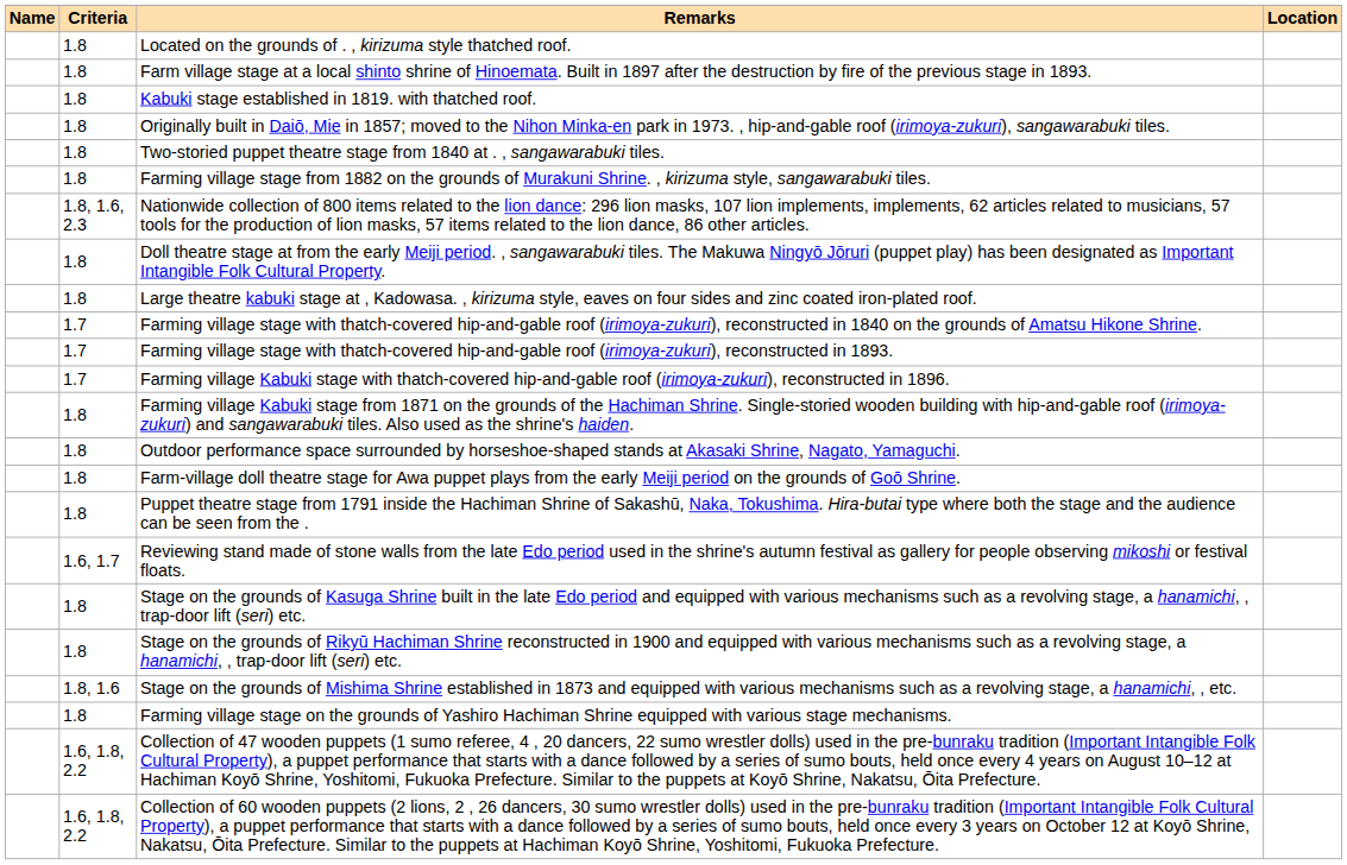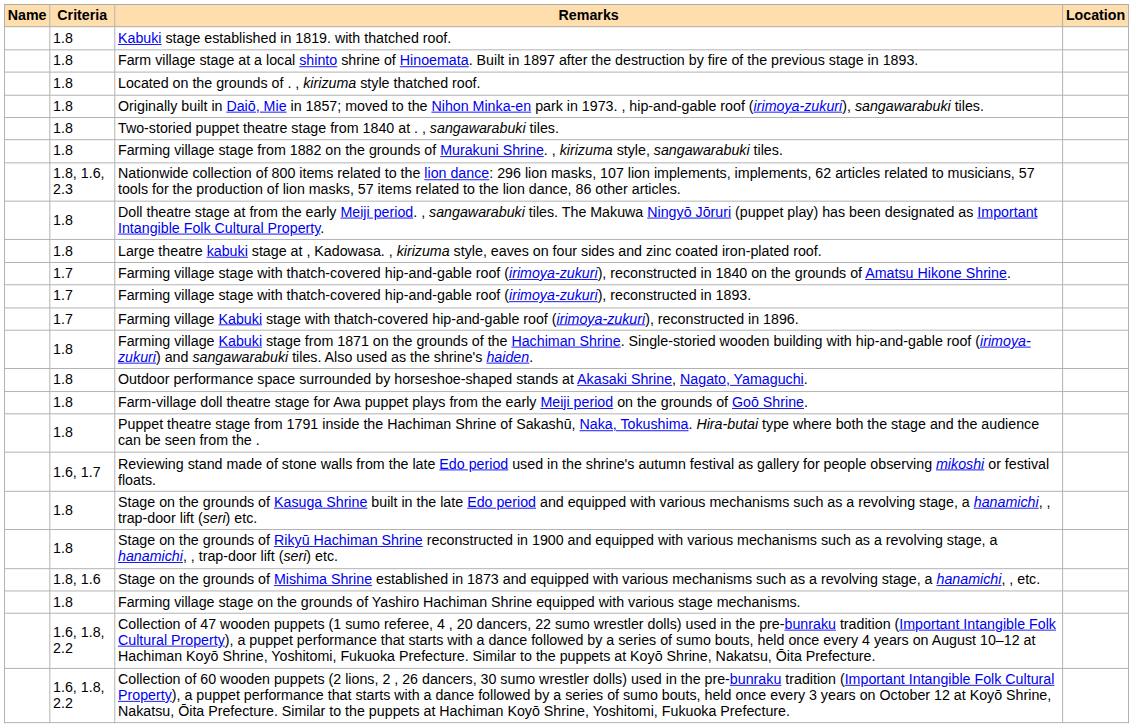 <table class="wikitable sortable" width="100%" style="background:#ffffff;">
 <tr>
 </tr>
 <tr>
 <th scope="col" align="left" style="background:#ffdead;">Name</th>
 <th scope="col" align="left" style="background:#ffdead;">Criteria</th>
 <th scope="col" align="left" style="background:#ffdead;" class="unsortable">Remarks</th>
 <th scope="col" style="background:#ffdead;">Location</th>
 </tr>
 <tr>
 <td></td>
 <td>1.8</td>
-<td>Located on the grounds of . , <em>kirizuma</em> style thatched roof.</td>
+<td><a href='#'>Kabuki</a> stage established in 1819.  with thatched roof.</td>
 <td></td>
 </tr>
 <tr>
 <td></td>
 <td>1.8</td>
 <td>Farm village stage at a local <a href='#'>shinto</a> shrine of <a href='#'>Hinoemata</a>. Built in 1897 after the destruction by fire of the previous stage in 1893.</td>
 <td></td>
 </tr>
 <tr>
 <td></td>
 <td>1.8</td>
-<td><a href='#'>Kabuki</a> stage established in 1819.  with thatched roof.</td>
+<td>Located on the grounds of . , <em>kirizuma</em> style thatched roof.</td>
 <td></td>
 </tr>
 <tr>
 <td></td>
 <td>1.8</td>
 <td>Originally built in <a href='#'>Daiō, Mie</a> in 1857; moved to the <a href='#'>Nihon Minka-en</a> park in 1973. , hip-and-gable roof (<em><a href='#'>irimoya-zukuri</a></em>), <em>sangawarabuki</em> tiles.</td>
 <td></td>
 </tr>
 <tr>
 <td></td>
 <td>1.8</td>
 <td>Two-storied puppet theatre stage from 1840 at . , <em>sangawarabuki</em> tiles.</td>
 <td></td>
 </tr>
 <tr>
 <td></td>
 <td>1.8</td>
 <td>Farming village stage from 1882 on the grounds of <a href='#'>Murakuni Shrine</a>. , <em>kirizuma</em> style,  <em>sangawarabuki</em> tiles.</td>
 <td></td>
 </tr>
 <tr>
 <td></td>
 <td>1.8, 1.6, 2.3</td>
 <td>Nationwide collection of 800 items related to the <a href='#'>lion dance</a>: 296 lion masks, 107 lion implements,  implements, 62 articles related to musicians, 57 tools for the production of lion masks, 57 items related to the lion dance, 86 other articles.</td>
 <td></td>
 </tr>
 <tr>
 <td></td>
 <td>1.8</td>
 <td>Doll theatre stage at  from the early <a href='#'>Meiji period</a>. ,  <em>sangawarabuki</em> tiles. The Makuwa <a href='#'>Ningyō Jōruri</a> (puppet play) has been designated as <a href='#'>Important Intangible Folk Cultural Property</a>.</td>
 <td></td>
 </tr>
 <tr>
 <td></td>
 <td>1.8</td>
 <td>Large theatre <a href='#'>kabuki</a> stage at , Kadowasa. , <em>kirizuma</em> style, eaves on four sides and zinc coated iron-plated roof.</td>
 <td></td>
 </tr>
 <tr>
 <td></td>
 <td>1.7</td>
 <td>Farming village stage with thatch-covered hip-and-gable roof (<em><a href='#'>irimoya-zukuri</a></em>), reconstructed in 1840 on the grounds of <a href='#'>Amatsu Hikone Shrine</a>.</td>
 <td></td>
 </tr>
 <tr>
 <td></td>
 <td>1.7</td>
 <td>Farming village stage with thatch-covered hip-and-gable roof (<em><a href='#'>irimoya-zukuri</a></em>), reconstructed in 1893.</td>
 <td></td>
 </tr>
 <tr>
 <td></td>
 <td>1.7</td>
 <td>Farming village <a href='#'>Kabuki</a> stage with thatch-covered hip-and-gable roof (<em><a href='#'>irimoya-zukuri</a></em>), reconstructed in 1896.</td>
 <td></td>
 </tr>
 <tr>
 <td></td>
 <td>1.8</td>
 <td>Farming village <a href='#'>Kabuki</a> stage from 1871 on the grounds of the <a href='#'>Hachiman Shrine</a>. Single-storied wooden building with hip-and-gable roof (<em><a href='#'>irimoya-zukuri</a></em>) and <em>sangawarabuki</em> tiles. Also used as the shrine's <em><a href='#'>haiden</a></em>.</td>
 <td></td>
 </tr>
 <tr>
 <td></td>
 <td>1.8</td>
 <td>Outdoor performance space surrounded by horseshoe-shaped stands at <a href='#'>Akasaki Shrine</a>, <a href='#'>Nagato, Yamaguchi</a>.</td>
 <td></td>
 </tr>
 <tr>
 <td></td>
 <td>1.8</td>
 <td>Farm-village doll theatre stage for Awa puppet plays from the early <a href='#'>Meiji period</a> on the grounds of <a href='#'>Goō Shrine</a>.</td>
 <td></td>
 </tr>
 <tr>
 <td></td>
 <td>1.8</td>
 <td>Puppet theatre stage from 1791 inside the Hachiman Shrine of Sakashū, <a href='#'>Naka, Tokushima</a>. <em>Hira-butai</em> type where both the stage and the audience can be seen from the .</td>
 <td></td>
 </tr>
 <tr>
 <td></td>
 <td>1.6, 1.7</td>
 <td>Reviewing stand made of stone walls from the late <a href='#'>Edo period</a> used in the shrine's autumn festival as gallery for people observing <em><a href='#'>mikoshi</a></em> or festival floats.</td>
 <td></td>
 </tr>
 <tr>
 <td></td>
 <td>1.8</td>
 <td>Stage on the grounds of <a href='#'>Kasuga Shrine</a> built in the late <a href='#'>Edo period</a> and equipped with various mechanisms such as a revolving stage, a <em><a href='#'>hanamichi</a></em>, , trap-door lift (<em>seri</em>) etc.</td>
 <td></td>
 </tr>
 <tr>
 <td></td>
 <td>1.8</td>
 <td>Stage on the grounds of <a href='#'>Rikyū Hachiman Shrine</a> reconstructed in 1900 and equipped with various mechanisms such as a revolving stage, a <em><a href='#'>hanamichi</a></em>, , trap-door lift (<em>seri</em>) etc.</td>
 <td></td>
 </tr>
 <tr>
 <td></td>
 <td>1.8, 1.6</td>
 <td>Stage on the grounds of <a href='#'>Mishima Shrine</a> established in 1873 and equipped with various mechanisms such as a revolving stage, a <em><a href='#'>hanamichi</a></em>, , etc.</td>
 <td></td>
 </tr>
 <tr>
 <td></td>
 <td>1.8</td>
 <td>Farming village stage on the grounds of Yashiro Hachiman Shrine equipped with various stage mechanisms.</td>
 <td></td>
 </tr>
 <tr>
 <td></td>
 <td>1.6, 1.8, 2.2</td>
 <td>Collection of 47 wooden puppets (1 sumo referee, 4 , 20 dancers, 22 sumo wrestler dolls) used in the pre-<a href='#'>bunraku</a> tradition  (<a href='#'>Important Intangible Folk Cultural Property</a>), a puppet performance that starts with a dance followed by a series of sumo bouts, held once every 4 years on August 10–12 at Hachiman Koyō Shrine, Yoshitomi, Fukuoka Prefecture. Similar to the puppets at Koyō Shrine, Nakatsu, Ōita Prefecture.</td>
 <td></td>
 </tr>
 <tr>
 <td></td>
 <td>1.6, 1.8, 2.2</td>
 <td>Collection of 60 wooden puppets (2 lions, 2 , 26 dancers, 30 sumo wrestler dolls) used in the pre-<a href='#'>bunraku</a> tradition  (<a href='#'>Important Intangible Folk Cultural Property</a>), a puppet performance that starts with a dance followed by a series of sumo bouts, held once every 3 years on October 12 at Koyō Shrine, Nakatsu, Ōita Prefecture. Similar to the puppets at Hachiman Koyō Shrine, Yoshitomi, Fukuoka Prefecture.</td>
 <td></td>
 </tr>
 </table>
